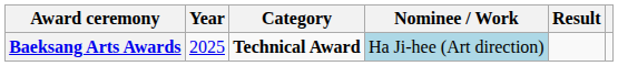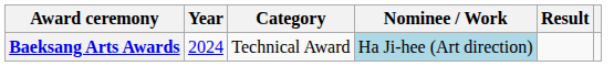 <table class="wikitable plainrowheaders sortable">
 <tr>
 <th scope="col">Award ceremony</th>
 <th scope="col">Year</th>
 <th scope="col">Category</th>
 <th scope="col">Nominee / Work</th>
 <th scope="col">Result</th>
 <th scope="col" class="unsortable"></th>
 </tr>
 <tr>
 <th scope="row"><a href='#'>Baeksang Arts Awards</a></th>
-<td style="text-align:center"><a href='#'>2025</a></td>
-<td><strong>Technical Award</strong></td>
+<td style="text-align:center"><a href='#'>2024</a></td>
+<td>Technical Award</td>
 <td style="background: lightblue;">Ha Ji-hee (Art direction)</td>
 <td></td>
 <td style="text-align:center"></td>
 </tr>
 </table>
